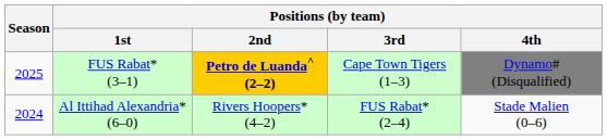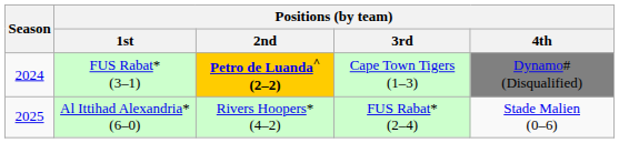 <table class="wikitable" style="text-align:center; font-size:90%">
 <tr>
 <th rowspan=2>Season</th>
 <th colspan="4">Positions (by team)</th>
 </tr>
 <tr>
 <th width=150px>1st</th>
 <th width=150px>2nd</th>
 <th width=150px>3rd</th>
 <th width=150px>4th</th>
 </tr>
 <tr>
-<td><a href='#'>2025</a></td>
+<td><a href='#'>2024</a></td>
 <td bgcolor="#CCFFCC"><a href='#'>FUS Rabat</a>*<br>(3–1)</td>
 <td bgcolor="#FFCC00"><strong><a href='#'>Petro de Luanda</a><sup>^</sup><br>(2–2)</strong></td>
 <td bgcolor="#CCFFCC"><a href='#'>Cape Town Tigers</a><br>(1–3)</td>
 <td bgcolor="grey"><a href='#'>Dynamo</a>#<br>(Disqualified)</td>
 </tr>
 <tr>
-<td><a href='#'>2024</a></td>
+<td><a href='#'>2025</a></td>
 <td bgcolor="#CCFFCC"><a href='#'>Al Ittihad Alexandria</a>*<br>(6–0)</td>
 <td bgcolor="#CCFFCC"><a href='#'>Rivers Hoopers</a>*<br>(4–2)</td>
 <td bgcolor="#CCFFCC"><a href='#'>FUS Rabat</a>*<br>(2–4)</td>
 <td><a href='#'>Stade Malien</a><br>(0–6)</td>
 </tr>
 </table>
